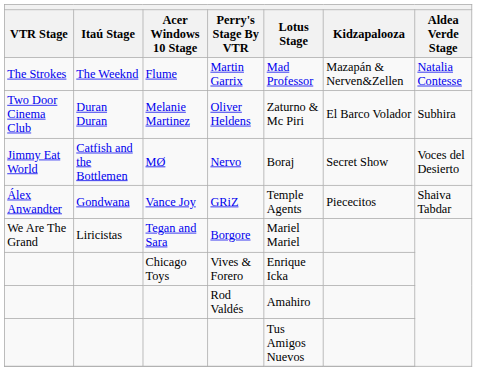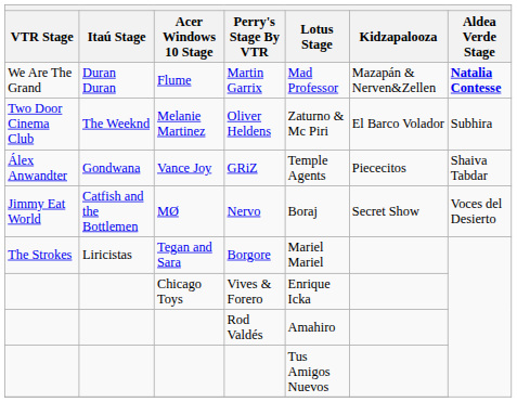 <table class="wikitable">
 <tr>
 <th colspan="7"></th>
 </tr>
 <tr>
 <th>VTR Stage</th>
 <th>Itaú Stage</th>
 <th>Acer Windows 10 Stage</th>
 <th>Perry's Stage By VTR</th>
 <th>Lotus Stage</th>
 <th>Kidzapalooza</th>
 <th>Aldea Verde Stage</th>
 </tr>
 <tr>
-<td><a href='#'>The Strokes</a></td>
-<td><a href='#'>The Weeknd</a></td>
+<td>We Are The Grand</td>
+<td><a href='#'>Duran Duran</a></td>
 <td><a href='#'>Flume</a></td>
 <td><a href='#'>Martin Garrix</a></td>
 <td><a href='#'>Mad Professor</a></td>
 <td>Mazapán & Nerven&Zellen</td>
-<td><a href='#'>Natalia Contesse</a></td>
+<td><strong><a href='#'>Natalia Contesse</a></strong></td>
 </tr>
 <tr>
 <td><a href='#'>Two Door Cinema Club</a></td>
-<td><a href='#'>Duran Duran</a></td>
+<td><a href='#'>The Weeknd</a></td>
 <td><a href='#'>Melanie Martinez</a></td>
 <td><a href='#'>Oliver Heldens</a></td>
 <td>Zaturno & Mc Piri</td>
 <td>El Barco Volador</td>
 <td>Subhira</td>
+</tr>
+<tr>
+<td><a href='#'>Álex Anwandter</a></td>
+<td><a href='#'>Gondwana</a></td>
+<td><a href='#'>Vance Joy</a></td>
+<td><a href='#'>GRiZ</a></td>
+<td>Temple Agents</td>
+<td>Piececitos</td>
+<td>Shaiva Tabdar</td>
 </tr>
 <tr>
 <td><a href='#'>Jimmy Eat World</a></td>
 <td><a href='#'>Catfish and the Bottlemen</a></td>
 <td><a href='#'>MØ</a></td>
 <td><a href='#'>Nervo</a></td>
 <td>Boraj</td>
 <td>Secret Show</td>
 <td>Voces del Desierto</td>
 </tr>
 <tr>
-<td><a href='#'>Álex Anwandter</a></td>
-<td><a href='#'>Gondwana</a></td>
-<td><a href='#'>Vance Joy</a></td>
-<td><a href='#'>GRiZ</a></td>
-<td>Temple Agents</td>
-<td>Piececitos</td>
-<td>Shaiva Tabdar</td>
-</tr>
-<tr>
-<td>We Are The Grand</td>
+<td><a href='#'>The Strokes</a></td>
 <td>Liricistas</td>
 <td><a href='#'>Tegan and Sara</a></td>
 <td><a href='#'>Borgore</a></td>
 <td>Mariel Mariel</td>
 <td></td>
 </tr>
 <tr>
 <td></td>
 <td></td>
 <td>Chicago Toys</td>
 <td>Vives & Forero</td>
 <td>Enrique Icka</td>
 <td></td>
 </tr>
 <tr>
 <td></td>
 <td></td>
 <td></td>
 <td>Rod Valdés</td>
 <td>Amahiro</td>
 <td></td>
 </tr>
 <tr>
 <td></td>
 <td></td>
 <td></td>
 <td></td>
 <td>Tus Amigos Nuevos</td>
 <td></td>
 </tr>
 <tr>
 </tr>
 </table>
